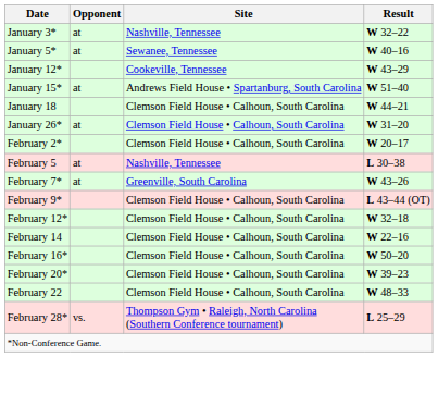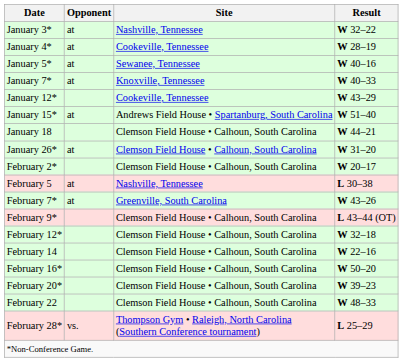 <table class="wikitable" style="font-size:95%;">
 <tr>
 <th>Date</th>
 <th>Opponent</th>
 <th>Site</th>
 <th>Result</th>
 </tr>
 <tr style="background: #ddffdd;">
 <td>January 3*</td>
 <td>at </td>
 <td><a href='#'>Nashville, Tennessee</a></td>
 <td><strong>W</strong> 32–22</td>
 </tr>
 <tr style="background: #ddffdd;">
+<td>January 4*</td>
+<td>at </td>
+<td><a href='#'>Cookeville, Tennessee</a></td>
+<td><strong>W</strong> 28–19</td>
+</tr>
+<tr style="background: #ddffdd;">
 <td>January 5*</td>
 <td>at </td>
 <td><a href='#'>Sewanee, Tennessee</a></td>
 <td><strong>W</strong> 40–16</td>
+</tr>
+<tr style="background: #ddffdd;">
+<td>January 7*</td>
+<td>at </td>
+<td><a href='#'>Knoxville, Tennessee</a></td>
+<td><strong>W</strong> 40–33</td>
 </tr>
 <tr style="background: #ddffdd;">
 <td>January 12*</td>
 <td></td>
 <td><a href='#'>Cookeville, Tennessee</a></td>
 <td><strong>W</strong> 43–29</td>
 </tr>
 <tr style="background: #ddffdd;">
 <td>January 15*</td>
 <td>at </td>
 <td>Andrews Field House • <a href='#'>Spartanburg, South Carolina</a></td>
 <td><strong>W</strong> 51–40</td>
 </tr>
 <tr style="background: #ddffdd;">
 <td>January 18</td>
 <td></td>
 <td>Clemson Field House • Calhoun, South Carolina</td>
 <td><strong>W</strong> 44–21</td>
 </tr>
 <tr style="background: #ddffdd;">
 <td>January 26*</td>
 <td>at </td>
 <td><a href='#'>Clemson Field House</a> • <a href='#'>Calhoun, South Carolina</a></td>
 <td><strong>W</strong> 31–20</td>
 </tr>
 <tr style="background: #ddffdd;">
 <td>February 2*</td>
 <td></td>
 <td>Clemson Field House • Calhoun, South Carolina</td>
 <td><strong>W</strong> 20–17</td>
 </tr>
 <tr style="background: #ffdddd;">
 <td>February 5</td>
 <td>at </td>
 <td><a href='#'>Nashville, Tennessee</a></td>
 <td><strong>L</strong> 30–38</td>
 </tr>
 <tr style="background: #ddffdd;">
 <td>February 7*</td>
 <td>at </td>
 <td><a href='#'>Greenville, South Carolina</a></td>
 <td><strong>W</strong> 43–26</td>
 </tr>
 <tr style="background: #ffdddd;">
 <td>February 9*</td>
 <td></td>
 <td>Clemson Field House • Calhoun, South Carolina</td>
 <td><strong>L</strong> 43–44 (OT)</td>
 </tr>
 <tr style="background: #ddffdd;">
 <td>February 12*</td>
 <td></td>
 <td>Clemson Field House • Calhoun, South Carolina</td>
 <td><strong>W</strong> 32–18</td>
 </tr>
 <tr style="background: #ddffdd;">
 <td>February 14</td>
 <td></td>
 <td>Clemson Field House • Calhoun, South Carolina</td>
 <td><strong>W</strong> 22–16</td>
 </tr>
 <tr style="background: #ddffdd;">
 <td>February 16*</td>
 <td></td>
 <td>Clemson Field House • Calhoun, South Carolina</td>
 <td><strong>W</strong> 50–20</td>
 </tr>
 <tr style="background: #ddffdd;">
 <td>February 20*</td>
 <td></td>
 <td>Clemson Field House • Calhoun, South Carolina</td>
 <td><strong>W</strong> 39–23</td>
 </tr>
 <tr style="background: #ddffdd;">
 <td>February 22</td>
 <td></td>
 <td>Clemson Field House • Calhoun, South Carolina</td>
 <td><strong>W</strong> 48–33</td>
 </tr>
 <tr style="background: #ffdddd;">
 <td>February 28*</td>
 <td>vs. </td>
 <td><a href='#'>Thompson Gym</a> • <a href='#'>Raleigh, North Carolina</a><br>(<a href='#'>Southern Conference tournament</a>)</td>
 <td><strong>L</strong> 25–29</td>
 </tr>
 <tr style="background:#f9f9f9;">
 <td colspan=4><small>*Non-Conference Game.</small></td>
 </tr>
 </table>
